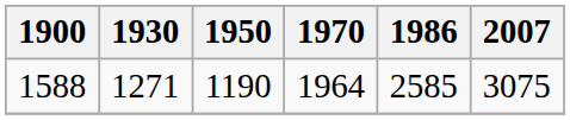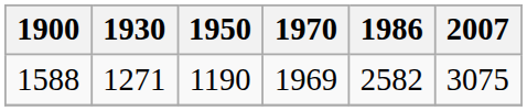 <table class="wikitable">
 <tr>
 <th width="15%">1900</th>
 <th width="15%">1930</th>
 <th width="15%">1950</th>
 <th width="15%">1970</th>
 <th width="15%">1986</th>
 <th width="15%">2007</th>
 </tr>
 <tr>
 <td align="center">1588</td>
 <td align="center">1271</td>
 <td align="center">1190</td>
-<td align="center">1964</td>
-<td align="center">2585</td>
+<td align="center">1969</td>
+<td align="center">2582</td>
 <td align="center">3075</td>
 </tr>
 <tr>
 </tr>
 </table>
